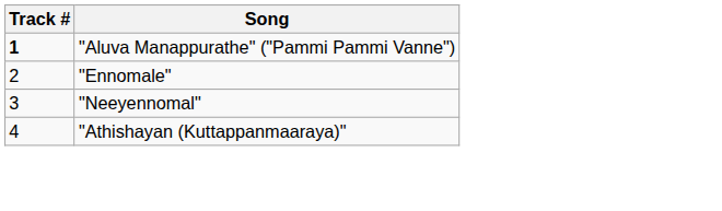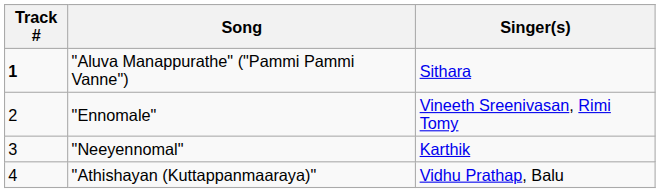 <table class="wikitable" style="font-size:95%;">
 <tr>
 <th>Track #</th>
 <th>Song</th>
+<th>Singer(s)</th>
 </tr>
 <tr>
 <td><strong>1</strong></td>
 <td>"Aluva Manappurathe" ("Pammi Pammi Vanne")</td>
+<td><a href='#'>Sithara</a></td>
 </tr>
 <tr>
 <td>2</td>
 <td>"Ennomale"</td>
+<td><a href='#'>Vineeth Sreenivasan</a>, <a href='#'>Rimi Tomy</a></td>
 </tr>
 <tr>
 <td>3</td>
 <td>"Neeyennomal"</td>
+<td><a href='#'>Karthik</a></td>
 </tr>
 <tr>
 <td>4</td>
 <td>"Athishayan (Kuttappanmaaraya)"</td>
+<td><a href='#'>Vidhu Prathap</a>, Balu</td>
 </tr>
 </table>
